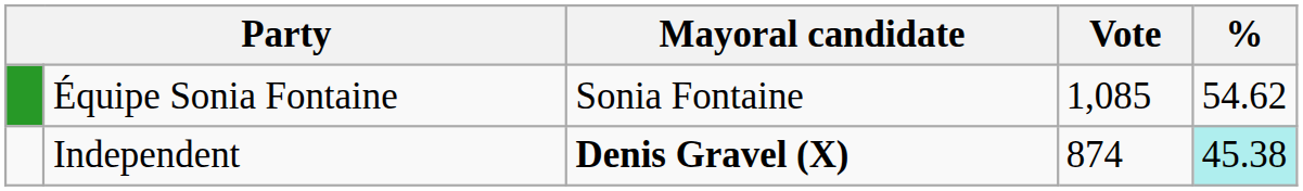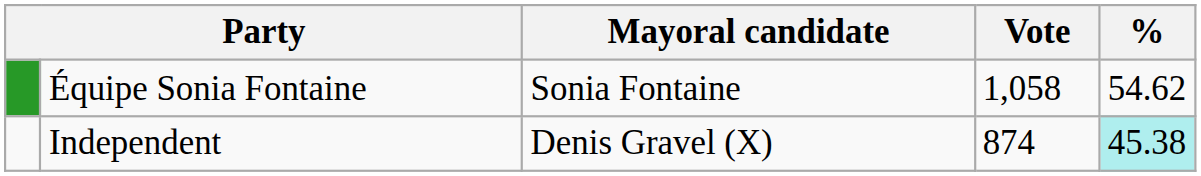 <table class="wikitable">
 <tr>
 <th bgcolor="#DDDDFF" width="230px" colspan="2">Party</th>
 <th bgcolor="#DDDDFF" width="200px">Mayoral candidate</th>
 <th bgcolor="#DDDDFF" width="50px">Vote</th>
 <th bgcolor="#DDDDFF" width="30px">%</th>
 </tr>
 <tr>
 <td bgcolor="#279927"> </td>
 <td>Équipe Sonia Fontaine</td>
 <td>Sonia Fontaine</td>
-<td>1,085</td>
+<td>1,058</td>
 <td>54.62</td>
 </tr>
 <tr>
 <td> </td>
 <td>Independent</td>
-<td><strong>Denis Gravel (X)</strong></td>
+<td>Denis Gravel (X)</td>
 <td>874</td>
 <td style="background: paleturquoise;">45.38</td>
 </tr>
 </table>
